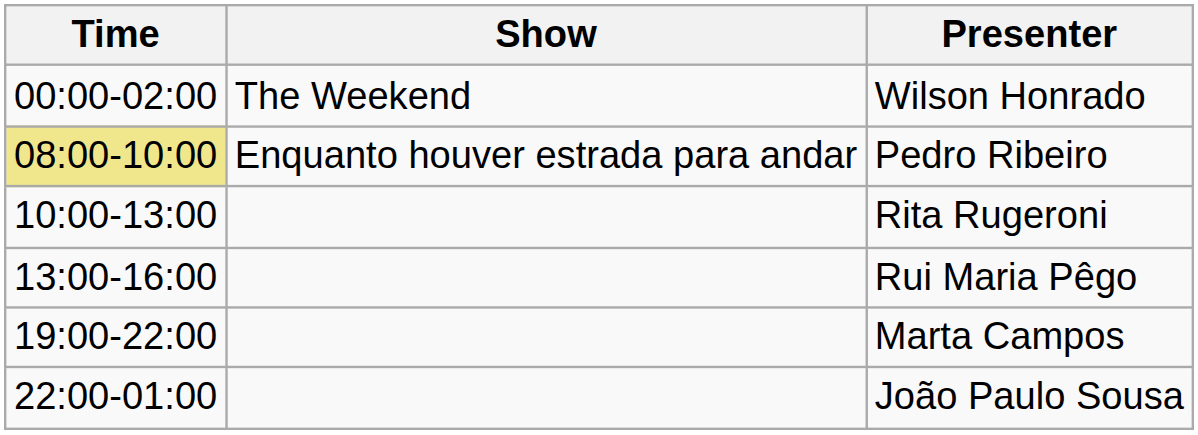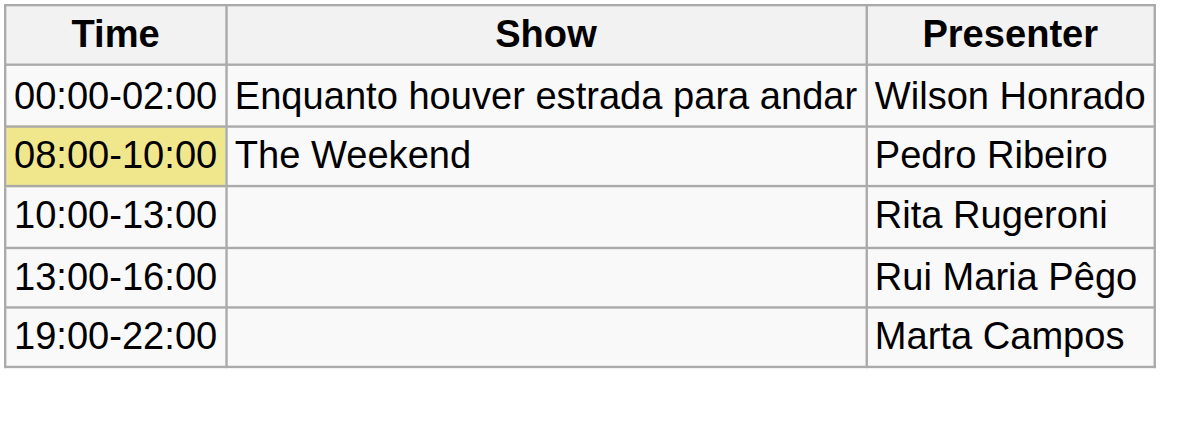 <table class="wikitable" border="1">
 <tr>
 <th>Time</th>
 <th>Show</th>
 <th>Presenter</th>
 </tr>
 <tr>
 <td>00:00-02:00</td>
-<td>The Weekend</td>
+<td>Enquanto houver estrada para andar</td>
 <td>Wilson Honrado</td>
 </tr>
 <tr>
 <td style="background: khaki;">08:00-10:00</td>
-<td>Enquanto houver estrada para andar</td>
+<td>The Weekend</td>
 <td>Pedro Ribeiro</td>
 </tr>
 <tr>
 <td>10:00-13:00</td>
 <td></td>
 <td>Rita Rugeroni</td>
 </tr>
 <tr>
 <td>13:00-16:00</td>
 <td></td>
 <td>Rui Maria Pêgo</td>
 </tr>
 <tr>
 <td>19:00-22:00</td>
 <td></td>
 <td>Marta Campos</td>
 </tr>
-<tr>
-<td>22:00-01:00</td>
-<td></td>
-<td>João Paulo Sousa</td>
-</tr>
 </table>
